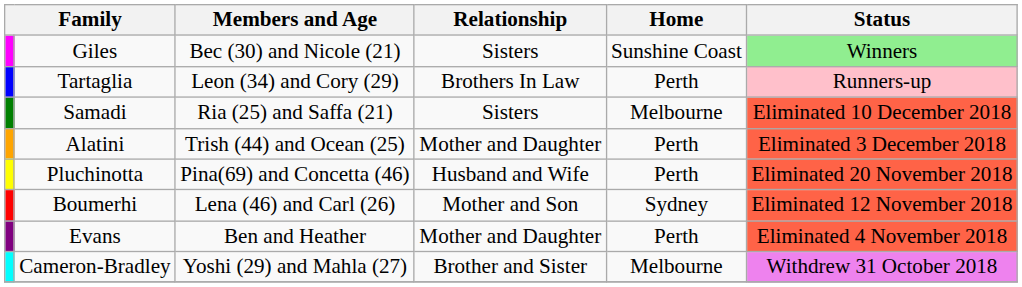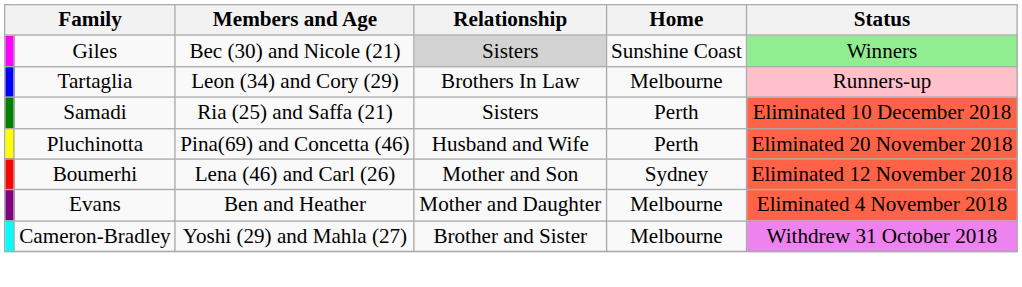 <table class="wikitable plainrowheaders" style="text-align:center; line-height:16px; ">
 <tr valign="top">
 <th colspan="2">Family</th>
 <th>Members and Age</th>
 <th>Relationship</th>
 <th>Home</th>
 <th>Status</th>
 </tr>
 <tr>
 <th style="background:Magenta; color:black;"></th>
 <td>Giles</td>
 <td>Bec (30) and Nicole (21)</td>
-<td>Sisters</td>
+<td style="background: lightgrey;">Sisters</td>
 <td>Sunshine Coast</td>
 <td style="background:lightgreen; color:black;">Winners</td>
 </tr>
 <tr>
 <th style="background:Blue; color:black;"></th>
 <td>Tartaglia</td>
 <td>Leon (34) and Cory (29)</td>
 <td>Brothers In Law</td>
-<td>Perth</td>
+<td>Melbourne</td>
 <td style="background:pink; color:black;">Runners-up</td>
 </tr>
 <tr>
 <th style="background:Green; color:black;"></th>
 <td>Samadi</td>
 <td>Ria (25) and Saffa (21)</td>
 <td>Sisters</td>
-<td>Melbourne</td>
+<td>Perth</td>
 <td style="background:tomato; color:black;">Eliminated 10 December 2018</td>
-</tr>
-<tr>
-<th style="background:Orange; color:black;"></th>
-<td>Alatini</td>
-<td>Trish (44) and Ocean (25)</td>
-<td>Mother and Daughter</td>
-<td>Perth</td>
-<td style="background:tomato; color:black;">Eliminated 3 December 2018</td>
 </tr>
 <tr>
 <th style="background:Yellow; color:black"></th>
 <td>Pluchinotta</td>
 <td>Pina(69) and Concetta (46)</td>
 <td>Husband and Wife</td>
 <td>Perth</td>
 <td Style="background: tomato;color:black;">Eliminated 20 November 2018</td>
 </tr>
 <tr>
 <th style="background:Red; color:black;"></th>
 <td>Boumerhi</td>
 <td>Lena (46) and Carl (26)</td>
 <td>Mother and Son</td>
 <td>Sydney</td>
 <td style="background:tomato; color:black;">Eliminated 12 November 2018</td>
 </tr>
 <tr>
 <th style="background:Purple; color:black;"></th>
 <td>Evans</td>
 <td>Ben and Heather</td>
 <td>Mother and Daughter</td>
-<td>Perth</td>
+<td>Melbourne</td>
 <td style="background:tomato; color:black;">Eliminated 4 November 2018</td>
 </tr>
 <tr>
 <th style="background:Cyan; color:black;"></th>
 <td>Cameron-Bradley</td>
 <td>Yoshi (29) and Mahla (27)</td>
 <td>Brother and Sister</td>
 <td>Melbourne</td>
 <td style="background:violet; color:black;">Withdrew 31 October 2018</td>
 </tr>
 <tr>
 </tr>
 </table>
